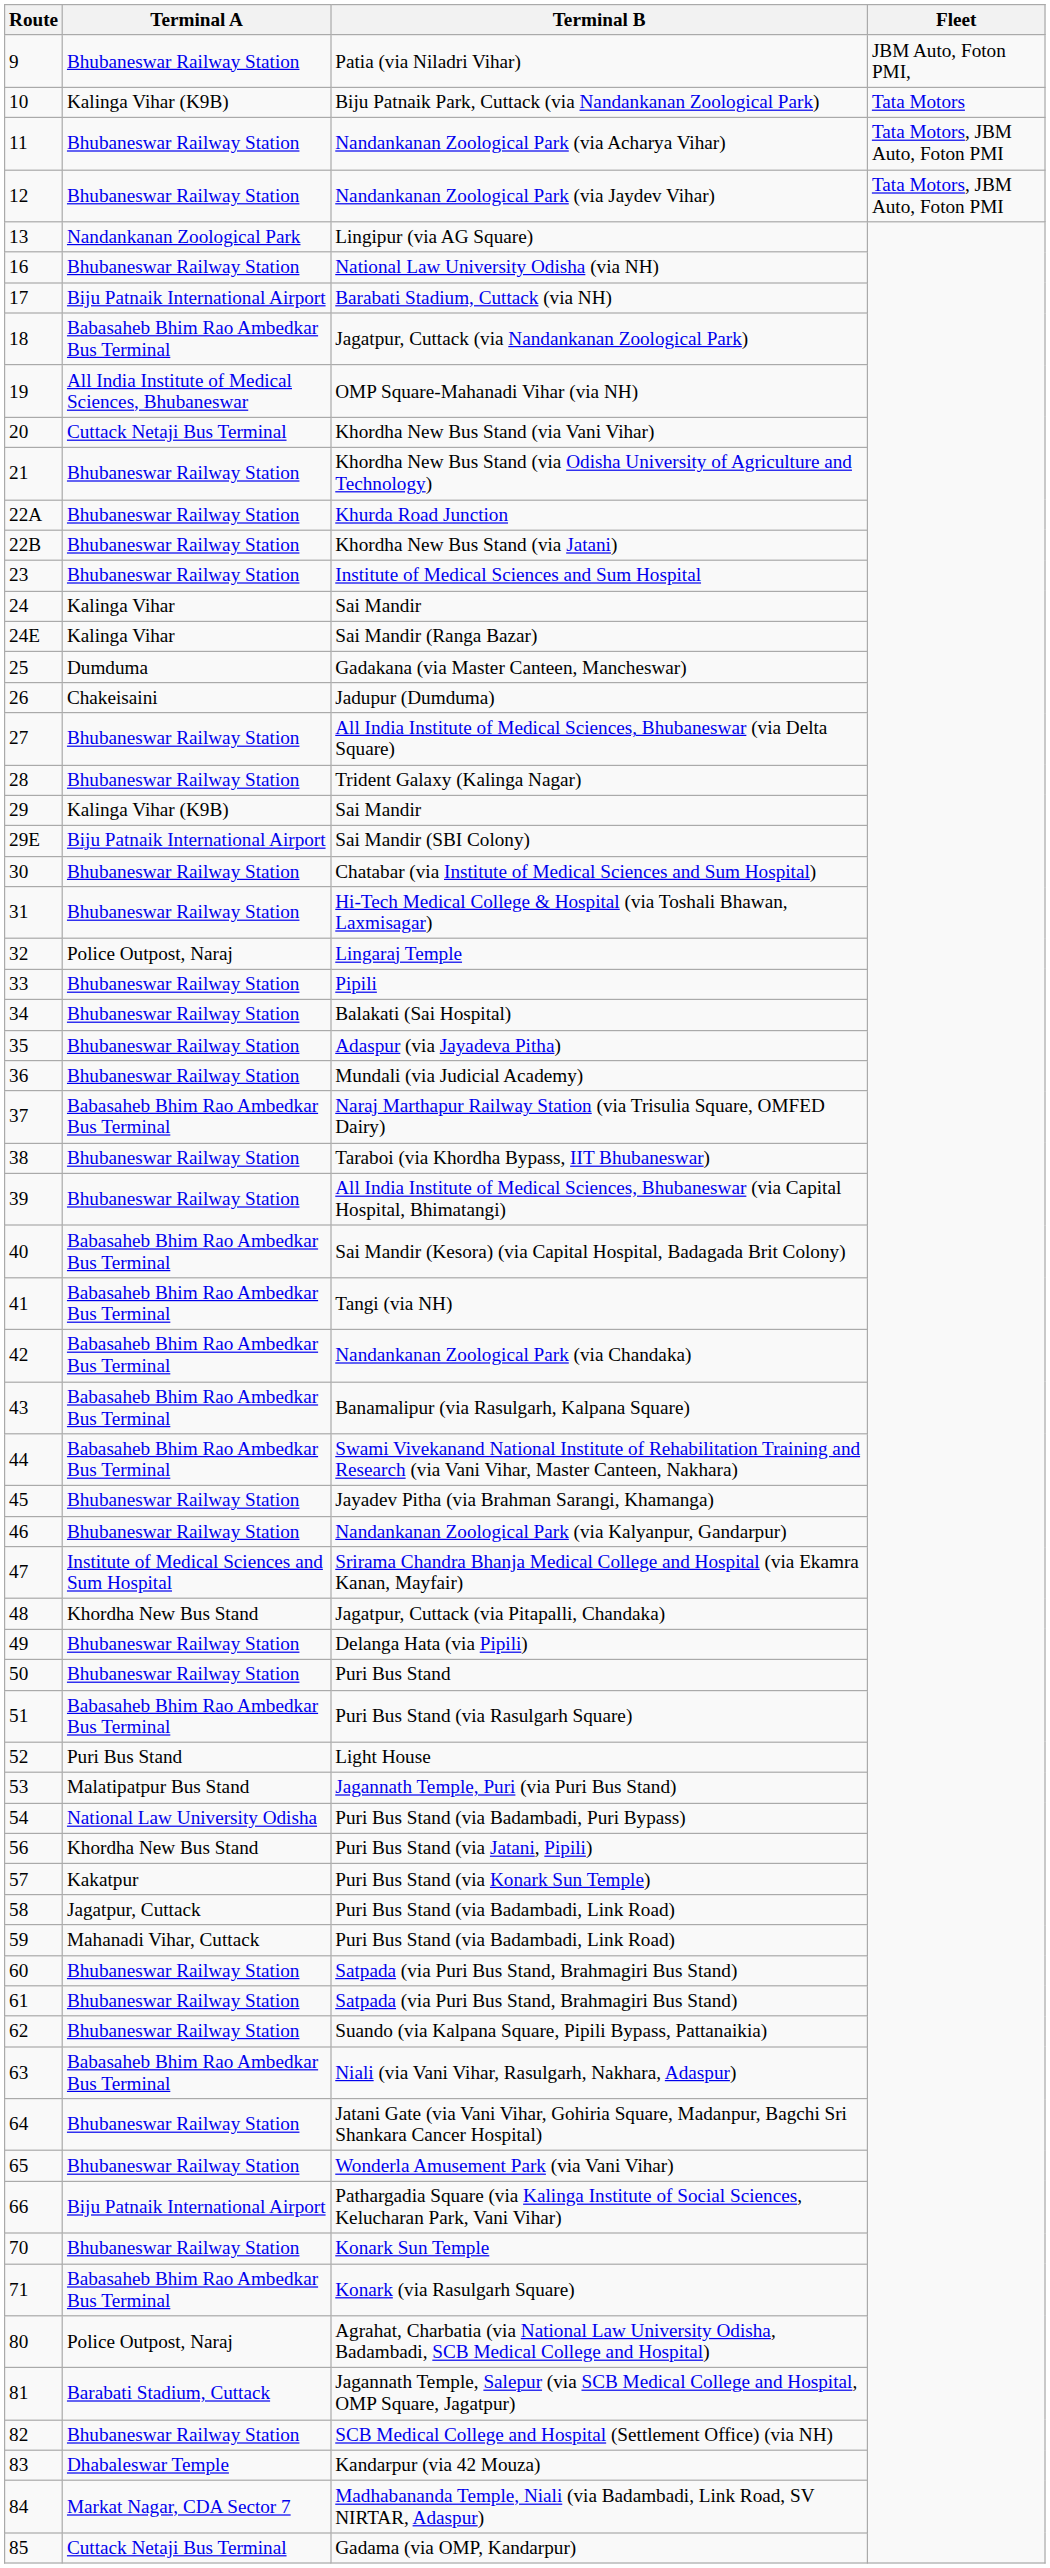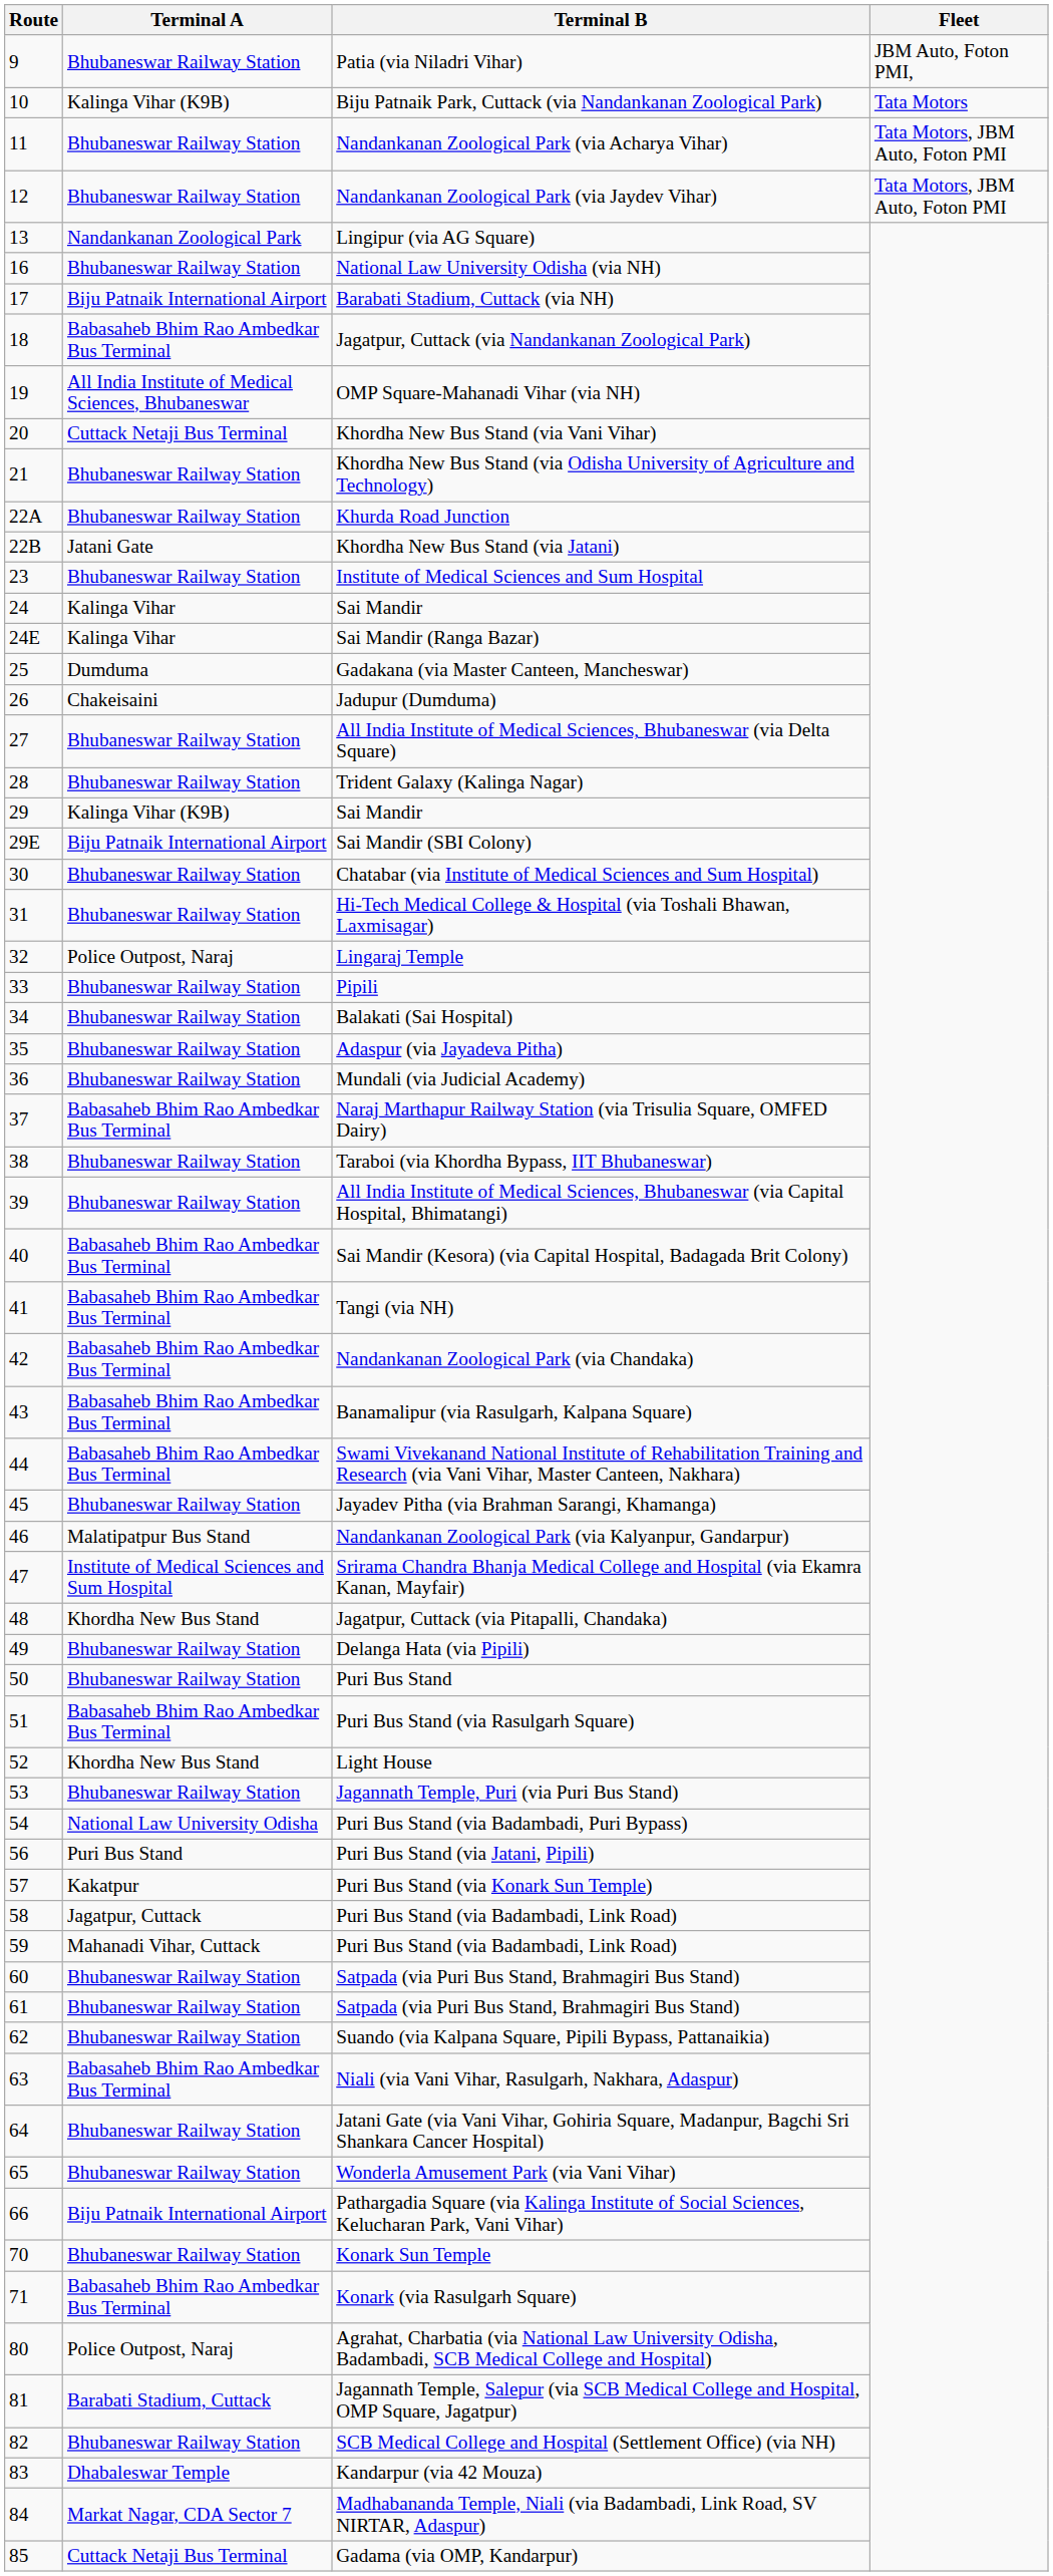 <table class="wikitable sortable">
 <tr>
 <th>Route</th>
 <th>Terminal A</th>
 <th>Terminal B</th>
 <th>Fleet</th>
 </tr>
 <tr>
 <td>9</td>
 <td><a href='#'>Bhubaneswar Railway Station</a></td>
 <td>Patia (via Niladri Vihar)</td>
 <td>JBM Auto, Foton PMI,</td>
 </tr>
 <tr>
 <td>10</td>
 <td>Kalinga Vihar (K9B)</td>
 <td>Biju Patnaik Park, Cuttack (via <a href='#'>Nandankanan Zoological Park</a>)</td>
 <td><a href='#'>Tata Motors</a></td>
 </tr>
 <tr>
 <td>11</td>
 <td><a href='#'>Bhubaneswar Railway Station</a></td>
 <td><a href='#'>Nandankanan Zoological Park</a> (via Acharya Vihar)</td>
 <td><a href='#'>Tata Motors</a>, JBM Auto, Foton PMI</td>
 </tr>
 <tr>
 <td>12</td>
 <td><a href='#'>Bhubaneswar Railway Station</a></td>
 <td><a href='#'>Nandankanan Zoological Park</a> (via Jaydev Vihar)</td>
 <td><a href='#'>Tata Motors</a>, JBM Auto, Foton PMI</td>
 </tr>
 <tr>
 <td>13</td>
 <td><a href='#'>Nandankanan Zoological Park</a></td>
 <td>Lingipur (via AG Square)</td>
 </tr>
 <tr>
 <td>16</td>
 <td><a href='#'>Bhubaneswar Railway Station</a></td>
 <td><a href='#'>National Law University Odisha</a> (via NH)</td>
 </tr>
 <tr>
 <td>17</td>
 <td><a href='#'>Biju Patnaik International Airport</a></td>
 <td><a href='#'>Barabati Stadium, Cuttack</a> (via NH)</td>
 </tr>
 <tr>
 <td>18</td>
 <td><a href='#'>Babasaheb Bhim Rao Ambedkar Bus Terminal</a></td>
 <td>Jagatpur, Cuttack (via <a href='#'>Nandankanan Zoological Park</a>)</td>
 </tr>
 <tr>
 <td>19</td>
 <td><a href='#'>All India Institute of Medical Sciences, Bhubaneswar</a></td>
 <td>OMP Square-Mahanadi Vihar (via NH)</td>
 </tr>
 <tr>
 <td>20</td>
 <td><a href='#'>Cuttack Netaji Bus Terminal</a></td>
 <td>Khordha New Bus Stand (via Vani Vihar)</td>
 </tr>
 <tr>
 <td>21</td>
 <td><a href='#'>Bhubaneswar Railway Station</a></td>
 <td>Khordha New Bus Stand (via <a href='#'>Odisha University of Agriculture and Technology</a>)</td>
 </tr>
 <tr>
 <td>22A</td>
 <td><a href='#'>Bhubaneswar Railway Station</a></td>
 <td><a href='#'>Khurda Road Junction</a></td>
 </tr>
 <tr>
 <td>22B</td>
-<td><a href='#'>Bhubaneswar Railway Station</a></td>
+<td>Jatani Gate</td>
 <td>Khordha New Bus Stand (via <a href='#'>Jatani</a>)</td>
 </tr>
 <tr>
 <td>23</td>
 <td><a href='#'>Bhubaneswar Railway Station</a></td>
 <td><a href='#'>Institute of Medical Sciences and Sum Hospital</a></td>
 </tr>
 <tr>
 <td>24</td>
 <td>Kalinga Vihar</td>
 <td>Sai Mandir</td>
 </tr>
 <tr>
 <td>24E</td>
 <td>Kalinga Vihar</td>
 <td>Sai Mandir (Ranga Bazar)</td>
 </tr>
 <tr>
 <td>25</td>
 <td>Dumduma</td>
 <td>Gadakana (via Master Canteen, Mancheswar)</td>
 </tr>
 <tr>
 <td>26</td>
 <td>Chakeisaini</td>
 <td>Jadupur (Dumduma)</td>
 </tr>
 <tr>
 <td>27</td>
 <td><a href='#'>Bhubaneswar Railway Station</a></td>
 <td><a href='#'>All India Institute of Medical Sciences, Bhubaneswar</a> (via Delta Square)</td>
 </tr>
 <tr>
 <td>28</td>
 <td><a href='#'>Bhubaneswar Railway Station</a></td>
 <td>Trident Galaxy (Kalinga Nagar)</td>
 </tr>
 <tr>
 <td>29</td>
 <td>Kalinga Vihar (K9B)</td>
 <td>Sai Mandir</td>
 </tr>
 <tr>
 <td>29E</td>
 <td><a href='#'>Biju Patnaik International Airport</a></td>
 <td>Sai Mandir (SBI Colony)</td>
 </tr>
 <tr>
 <td>30</td>
 <td><a href='#'>Bhubaneswar Railway Station</a></td>
 <td>Chatabar (via <a href='#'>Institute of Medical Sciences and Sum Hospital</a>)</td>
 </tr>
 <tr>
 <td>31</td>
 <td><a href='#'>Bhubaneswar Railway Station</a></td>
 <td><a href='#'>Hi-Tech Medical College & Hospital</a> (via Toshali Bhawan, <a href='#'>Laxmisagar</a>)</td>
 </tr>
 <tr>
 <td>32</td>
 <td>Police Outpost, Naraj</td>
 <td><a href='#'>Lingaraj Temple</a></td>
 </tr>
 <tr>
 <td>33</td>
 <td><a href='#'>Bhubaneswar Railway Station</a></td>
 <td><a href='#'>Pipili</a></td>
 </tr>
 <tr>
 <td>34</td>
 <td><a href='#'>Bhubaneswar Railway Station</a></td>
 <td>Balakati (Sai Hospital)</td>
 </tr>
 <tr>
 <td>35</td>
 <td><a href='#'>Bhubaneswar Railway Station</a></td>
 <td><a href='#'>Adaspur</a> (via <a href='#'>Jayadeva Pitha</a>)</td>
 </tr>
 <tr>
 <td>36</td>
 <td><a href='#'>Bhubaneswar Railway Station</a></td>
 <td>Mundali (via Judicial Academy)</td>
 </tr>
 <tr>
 <td>37</td>
 <td><a href='#'>Babasaheb Bhim Rao Ambedkar Bus Terminal</a></td>
 <td><a href='#'>Naraj Marthapur Railway Station</a> (via Trisulia Square, OMFED Dairy)</td>
 </tr>
 <tr>
 <td>38</td>
 <td><a href='#'>Bhubaneswar Railway Station</a></td>
 <td>Taraboi (via Khordha Bypass, <a href='#'>IIT Bhubaneswar</a>)</td>
 </tr>
 <tr>
 <td>39</td>
 <td><a href='#'>Bhubaneswar Railway Station</a></td>
 <td><a href='#'>All India Institute of Medical Sciences, Bhubaneswar</a> (via Capital Hospital, Bhimatangi)</td>
 </tr>
 <tr>
 <td>40</td>
 <td><a href='#'>Babasaheb Bhim Rao Ambedkar Bus Terminal</a></td>
 <td>Sai Mandir (Kesora) (via Capital Hospital, Badagada Brit Colony)</td>
 </tr>
 <tr>
 <td>41</td>
 <td><a href='#'>Babasaheb Bhim Rao Ambedkar Bus Terminal</a></td>
 <td>Tangi (via NH)</td>
 </tr>
 <tr>
 <td>42</td>
 <td><a href='#'>Babasaheb Bhim Rao Ambedkar Bus Terminal</a></td>
 <td><a href='#'>Nandankanan Zoological Park</a> (via Chandaka)</td>
 </tr>
 <tr>
 <td>43</td>
 <td><a href='#'>Babasaheb Bhim Rao Ambedkar Bus Terminal</a></td>
 <td>Banamalipur (via Rasulgarh, Kalpana Square)</td>
 </tr>
 <tr>
 <td>44</td>
 <td><a href='#'>Babasaheb Bhim Rao Ambedkar Bus Terminal</a></td>
 <td><a href='#'>Swami Vivekanand National Institute of Rehabilitation Training and Research</a> (via Vani Vihar, Master Canteen, Nakhara)</td>
 </tr>
 <tr>
 <td>45</td>
 <td><a href='#'>Bhubaneswar Railway Station</a></td>
 <td>Jayadev Pitha (via Brahman Sarangi, Khamanga)</td>
 </tr>
 <tr>
 <td>46</td>
-<td><a href='#'>Bhubaneswar Railway Station</a></td>
+<td>Malatipatpur Bus Stand</td>
 <td><a href='#'>Nandankanan Zoological Park</a> (via Kalyanpur, Gandarpur)</td>
 </tr>
 <tr>
 <td>47</td>
 <td><a href='#'>Institute of Medical Sciences and Sum Hospital</a></td>
 <td><a href='#'>Srirama Chandra Bhanja Medical College and Hospital</a> (via Ekamra Kanan, Mayfair)</td>
 </tr>
 <tr>
 <td>48</td>
 <td>Khordha New Bus Stand</td>
 <td>Jagatpur, Cuttack (via Pitapalli, Chandaka)</td>
 </tr>
 <tr>
 <td>49</td>
 <td><a href='#'>Bhubaneswar Railway Station</a></td>
 <td>Delanga Hata (via <a href='#'>Pipili</a>)</td>
 </tr>
 <tr>
 <td>50</td>
 <td><a href='#'>Bhubaneswar Railway Station</a></td>
 <td>Puri Bus Stand</td>
 </tr>
 <tr>
 <td>51</td>
 <td><a href='#'>Babasaheb Bhim Rao Ambedkar Bus Terminal</a></td>
 <td>Puri Bus Stand (via Rasulgarh Square)</td>
 </tr>
 <tr>
 <td>52</td>
-<td>Puri Bus Stand</td>
+<td>Khordha New Bus Stand</td>
 <td>Light House</td>
 </tr>
 <tr>
 <td>53</td>
-<td>Malatipatpur Bus Stand</td>
+<td><a href='#'>Bhubaneswar Railway Station</a></td>
 <td><a href='#'>Jagannath Temple, Puri</a> (via Puri Bus Stand)</td>
 </tr>
 <tr>
 <td>54</td>
 <td><a href='#'>National Law University Odisha</a></td>
 <td>Puri Bus Stand (via Badambadi, Puri Bypass)</td>
 </tr>
 <tr>
 <td>56</td>
-<td>Khordha New Bus Stand</td>
+<td>Puri Bus Stand</td>
 <td>Puri Bus Stand (via <a href='#'>Jatani</a>, <a href='#'>Pipili</a>)</td>
 </tr>
 <tr>
 <td>57</td>
 <td>Kakatpur</td>
 <td>Puri Bus Stand (via <a href='#'>Konark Sun Temple</a>)</td>
 </tr>
 <tr>
 <td>58</td>
 <td>Jagatpur, Cuttack</td>
 <td>Puri Bus Stand (via Badambadi, Link Road)</td>
 </tr>
 <tr>
 <td>59</td>
 <td>Mahanadi Vihar, Cuttack</td>
 <td>Puri Bus Stand (via Badambadi, Link Road)</td>
 </tr>
 <tr>
 <td>60</td>
 <td><a href='#'>Bhubaneswar Railway Station</a></td>
 <td><a href='#'>Satpada</a> (via Puri Bus Stand, Brahmagiri Bus Stand)</td>
 </tr>
 <tr>
 <td>61</td>
 <td><a href='#'>Bhubaneswar Railway Station</a></td>
 <td><a href='#'>Satpada</a> (via Puri Bus Stand, Brahmagiri Bus Stand)</td>
 </tr>
 <tr>
 <td>62</td>
 <td><a href='#'>Bhubaneswar Railway Station</a></td>
 <td>Suando (via Kalpana Square, Pipili Bypass, Pattanaikia)</td>
 </tr>
 <tr>
 <td>63</td>
 <td><a href='#'>Babasaheb Bhim Rao Ambedkar Bus Terminal</a></td>
 <td><a href='#'>Niali</a> (via Vani Vihar, Rasulgarh, Nakhara, <a href='#'>Adaspur</a>)</td>
 </tr>
 <tr>
 <td>64</td>
 <td><a href='#'>Bhubaneswar Railway Station</a></td>
 <td>Jatani Gate (via Vani Vihar, Gohiria Square, Madanpur, Bagchi Sri Shankara Cancer Hospital)</td>
 </tr>
 <tr>
 <td>65</td>
 <td><a href='#'>Bhubaneswar Railway Station</a></td>
 <td><a href='#'>Wonderla Amusement Park</a> (via Vani Vihar)</td>
 </tr>
 <tr>
 <td>66</td>
 <td><a href='#'>Biju Patnaik International Airport</a></td>
 <td>Pathargadia Square (via <a href='#'>Kalinga Institute of Social Sciences</a>, Kelucharan Park, Vani Vihar)</td>
 </tr>
 <tr>
 <td>70</td>
 <td><a href='#'>Bhubaneswar Railway Station</a></td>
 <td><a href='#'>Konark Sun Temple</a></td>
 </tr>
 <tr>
 <td>71</td>
 <td><a href='#'>Babasaheb Bhim Rao Ambedkar Bus Terminal</a></td>
 <td><a href='#'>Konark</a> (via Rasulgarh Square)</td>
 </tr>
 <tr>
 <td>80</td>
 <td>Police Outpost, Naraj</td>
 <td>Agrahat, Charbatia (via <a href='#'>National Law University Odisha</a>, Badambadi, <a href='#'>SCB Medical College and Hospital</a>)</td>
 </tr>
 <tr>
 <td>81</td>
 <td><a href='#'>Barabati Stadium, Cuttack</a></td>
 <td>Jagannath Temple, <a href='#'>Salepur</a> (via <a href='#'>SCB Medical College and Hospital</a>, OMP Square, Jagatpur)</td>
 </tr>
 <tr>
 <td>82</td>
 <td><a href='#'>Bhubaneswar Railway Station</a></td>
 <td><a href='#'>SCB Medical College and Hospital</a> (Settlement Office) (via NH)</td>
 </tr>
 <tr>
 <td>83</td>
 <td><a href='#'>Dhabaleswar Temple</a></td>
 <td>Kandarpur (via 42 Mouza)</td>
 </tr>
 <tr>
 <td>84</td>
 <td><a href='#'>Markat Nagar, CDA Sector 7</a></td>
 <td><a href='#'>Madhabananda Temple, Niali</a> (via Badambadi, Link Road, SV NIRTAR, <a href='#'>Adaspur</a>)</td>
 </tr>
 <tr>
 <td>85</td>
 <td><a href='#'>Cuttack Netaji Bus Terminal</a></td>
 <td>Gadama (via OMP, Kandarpur)</td>
 </tr>
 </table>
